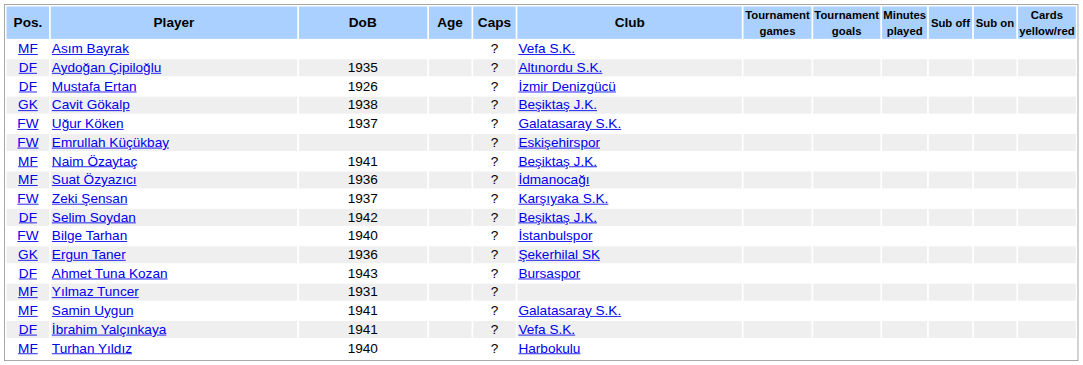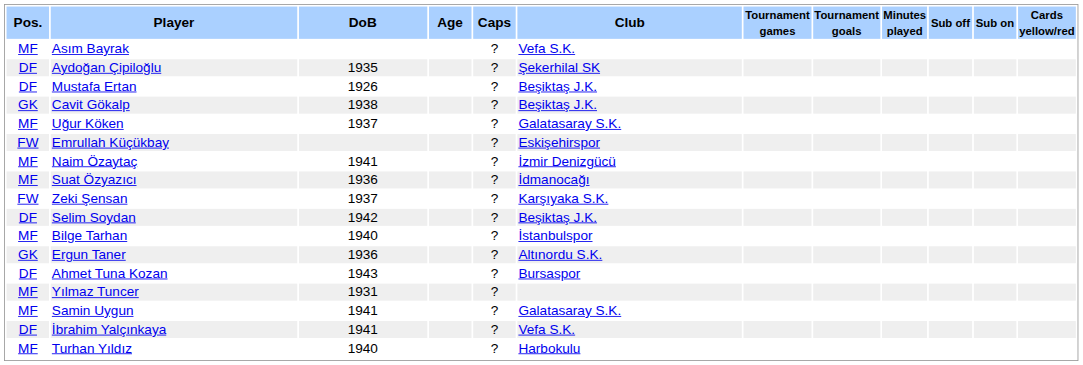 <table border="0" width="100%" style="border: 1px solid #999; background-color:white; text-align:center">
 <tr align="center" bgcolor="#AAD0FF">
 <th width=4%>Pos.</th>
 <th width=23%>Player</th>
 <th width=12%>DoB</th>
 <th width=4%>Age</th>
 <th width=4%>Caps</th>
 <th width=21%>Club</th>
 <th width=6%><small>Tournament<br>games</small></th>
 <th width=6%><small>Tournament<br>goals</small></th>
 <th width=4%><small>Minutes<br>played</small></th>
 <th width=4%><small>Sub off</small></th>
 <th width=4%><small>Sub on</small></th>
 <th width=4%><small>Cards<br>yellow/red</small></th>
 </tr>
 <tr>
 <td><a href='#'>MF</a></td>
 <td align="left"><a href='#'>Asım Bayrak</a></td>
 <td></td>
 <td></td>
 <td>?</td>
 <td align="left"> <a href='#'>Vefa S.K.</a></td>
 <td></td>
 <td></td>
 <td></td>
 <td></td>
 <td></td>
 </tr>
 <tr bgcolor="#EFEFEF">
 <td><a href='#'>DF</a></td>
 <td align="left"><a href='#'>Aydoğan Çipiloğlu</a></td>
 <td>1935</td>
 <td></td>
 <td>?</td>
-<td align="left"> <a href='#'>Altınordu S.K.</a></td>
+<td align="left"> <a href='#'>Şekerhilal SK</a></td>
 <td></td>
 <td></td>
 <td></td>
 <td></td>
 <td></td>
 <td></td>
 </tr>
 <tr>
 <td><a href='#'>DF</a></td>
 <td align="left"><a href='#'>Mustafa Ertan</a></td>
 <td>1926</td>
 <td></td>
 <td>?</td>
-<td align="left"> <a href='#'>İzmir Denizgücü</a></td>
+<td align="left"> <a href='#'>Beşiktaş J.K.</a></td>
 <td></td>
 <td></td>
 <td></td>
 <td></td>
 <td></td>
 <td></td>
 </tr>
 <tr bgcolor="#EFEFEF">
 <td><a href='#'>GK</a></td>
 <td align="left"><a href='#'>Cavit Gökalp</a></td>
 <td>1938</td>
 <td></td>
 <td>?</td>
 <td align="left"> <a href='#'>Beşiktaş J.K.</a></td>
 <td></td>
 <td></td>
 <td></td>
 <td></td>
 <td></td>
 <td></td>
 </tr>
 <tr>
-<td><a href='#'>FW</a></td>
+<td><a href='#'>MF</a></td>
 <td align="left"><a href='#'>Uğur Köken</a></td>
 <td>1937</td>
 <td></td>
 <td>?</td>
 <td align="left"> <a href='#'>Galatasaray S.K.</a></td>
 <td></td>
 <td></td>
 <td></td>
 <td></td>
 <td></td>
 <td></td>
 </tr>
 <tr bgcolor="#EFEFEF">
 <td><a href='#'>FW</a></td>
 <td align="left"><a href='#'>Emrullah Küçükbay</a></td>
 <td></td>
 <td></td>
 <td>?</td>
 <td align="left"> <a href='#'>Eskişehirspor</a></td>
 <td></td>
 <td></td>
 <td></td>
 <td></td>
 <td></td>
 <td></td>
 </tr>
 <tr>
 <td><a href='#'>MF</a></td>
 <td align="left"><a href='#'>Naim Özaytaç</a></td>
 <td>1941</td>
 <td></td>
 <td>?</td>
-<td align="left"> <a href='#'>Beşiktaş J.K.</a></td>
+<td align="left"> <a href='#'>İzmir Denizgücü</a></td>
 <td></td>
 <td></td>
 <td></td>
 <td></td>
 <td></td>
 <td></td>
 </tr>
 <tr bgcolor="#EFEFEF">
 <td><a href='#'>MF</a></td>
 <td align="left"><a href='#'>Suat Özyazıcı</a></td>
 <td>1936</td>
 <td></td>
 <td>?</td>
 <td align="left"> <a href='#'>İdmanocağı</a></td>
 <td></td>
 <td></td>
 <td></td>
 <td></td>
 <td></td>
 <td></td>
 </tr>
 <tr>
 <td><a href='#'>FW</a></td>
 <td align="left"><a href='#'>Zeki Şensan</a></td>
 <td>1937</td>
 <td></td>
 <td>?</td>
 <td align="left"> <a href='#'>Karşıyaka S.K.</a></td>
 <td></td>
 <td></td>
 <td></td>
 <td></td>
 <td></td>
 <td></td>
 </tr>
 <tr bgcolor="#EFEFEF">
 <td><a href='#'>DF</a></td>
 <td align="left"><a href='#'>Selim Soydan</a></td>
 <td>1942</td>
 <td></td>
 <td>?</td>
 <td align="left"> <a href='#'>Beşiktaş J.K.</a></td>
 <td></td>
 <td></td>
 <td></td>
 <td></td>
 <td></td>
 <td></td>
 </tr>
 <tr>
-<td><a href='#'>FW</a></td>
+<td><a href='#'>MF</a></td>
 <td align="left"><a href='#'>Bilge Tarhan</a></td>
 <td>1940</td>
 <td></td>
 <td>?</td>
 <td align="left"> <a href='#'>İstanbulspor</a></td>
 <td></td>
 <td></td>
 <td></td>
 <td></td>
 <td></td>
 <td></td>
 </tr>
 <tr bgcolor="#EFEFEF">
 <td><a href='#'>GK</a></td>
 <td align="left"><a href='#'>Ergun Taner</a></td>
 <td>1936</td>
 <td></td>
 <td>?</td>
-<td align="left"> <a href='#'>Şekerhilal SK</a></td>
+<td align="left"> <a href='#'>Altınordu S.K.</a></td>
 <td></td>
 <td></td>
 <td></td>
 <td></td>
 <td></td>
 <td></td>
 </tr>
 <tr>
 <td><a href='#'>DF</a></td>
 <td align="left"><a href='#'>Ahmet Tuna Kozan</a></td>
 <td>1943</td>
 <td></td>
 <td>?</td>
 <td align="left"> <a href='#'>Bursaspor</a></td>
 <td></td>
 <td></td>
 <td></td>
 <td></td>
 <td></td>
 <td></td>
 </tr>
 <tr bgcolor="#EFEFEF">
 <td><a href='#'>MF</a></td>
 <td align="left"><a href='#'>Yılmaz Tuncer</a></td>
 <td>1931</td>
 <td></td>
 <td>?</td>
 <td align="left"></td>
 <td></td>
 <td></td>
 <td></td>
 <td></td>
 <td></td>
 <td></td>
 </tr>
 <tr>
 <td><a href='#'>MF</a></td>
 <td align="left"><a href='#'>Samin Uygun</a></td>
 <td>1941</td>
 <td></td>
 <td>?</td>
 <td align="left"> <a href='#'>Galatasaray S.K.</a></td>
 <td></td>
 <td></td>
 <td></td>
 <td></td>
 <td></td>
 <td></td>
 </tr>
 <tr bgcolor="#EFEFEF">
 <td><a href='#'>DF</a></td>
 <td align="left"><a href='#'>İbrahim Yalçınkaya</a></td>
 <td>1941</td>
 <td></td>
 <td>?</td>
 <td align="left"> <a href='#'>Vefa S.K.</a></td>
 <td></td>
 <td></td>
 <td></td>
 <td></td>
 <td></td>
 <td></td>
 </tr>
 <tr>
 <td><a href='#'>MF</a></td>
 <td align="left"><a href='#'>Turhan Yıldız</a></td>
 <td>1940</td>
 <td></td>
 <td>?</td>
 <td align="left"> <a href='#'>Harbokulu</a></td>
 <td></td>
 <td></td>
 <td></td>
 <td></td>
 <td></td>
 <td></td>
 </tr>
 <tr>
 </tr>
 </table>
